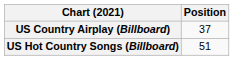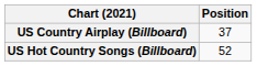 <table class="wikitable sortable plainrowheaders" style="text-align:center">
 <tr>
 <th>Chart (2021)</th>
 <th>Position</th>
 </tr>
 <tr>
 <th scope="row">US Country Airplay (<em>Billboard</em>)</th>
 <td>37</td>
 </tr>
 <tr>
 <th scope="row">US Hot Country Songs (<em>Billboard</em>)</th>
-<td>51</td>
+<td>52</td>
 </tr>
 </table>
